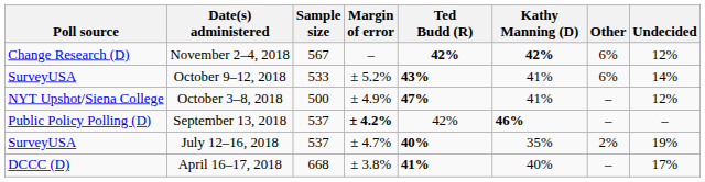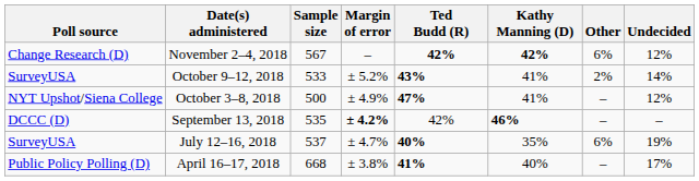 <table class="wikitable">
 <tr valign= bottom>
 <th>Poll source</th>
 <th>Date(s)<br>administered</th>
 <th>Sample<br>size</th>
 <th>Margin<br>of error</th>
 <th style="width:100px;">Ted<br>Budd (R)</th>
 <th style="width:100px;">Kathy<br>Manning (D)</th>
 <th>Other</th>
 <th>Undecided</th>
 </tr>
 <tr>
 <td><a href='#'>Change Research (D)</a></td>
 <td align=center>November 2–4, 2018</td>
 <td align=center>567</td>
 <td align=center>–</td>
 <td align=center><strong>42%</strong></td>
 <td align=center><strong>42%</strong></td>
 <td align=center>6%</td>
 <td align=center>12%</td>
 </tr>
 <tr>
 <td><a href='#'>SurveyUSA</a></td>
 <td align=center>October 9–12, 2018</td>
 <td align=center>533</td>
 <td align=center>± 5.2%</td>
 <td><strong>43%</strong></td>
 <td align=center>41%</td>
-<td align=center>6%</td>
+<td align=center>2%</td>
 <td align=center>14%</td>
 </tr>
 <tr>
 <td><a href='#'>NYT Upshot</a>/<a href='#'>Siena College</a></td>
 <td align=center>October 3–8, 2018</td>
 <td align=center>500</td>
 <td align=center>± 4.9%</td>
 <td><strong>47%</strong></td>
 <td align=center>41%</td>
 <td align=center>–</td>
 <td align=center>12%</td>
 </tr>
 <tr>
-<td><a href='#'>Public Policy Polling (D)</a></td>
+<td><a href='#'>DCCC (D)</a></td>
 <td align=center>September 13, 2018</td>
-<td align=center>537</td>
+<td align=center>535</td>
 <td align=center><strong>± 4.2%</strong></td>
 <td align=center>42%</td>
 <td><strong>46%</strong></td>
 <td align=center>–</td>
 <td align=center>–</td>
 </tr>
 <tr>
 <td><a href='#'>SurveyUSA</a></td>
 <td align=center>July 12–16, 2018</td>
 <td align=center>537</td>
 <td align=center>± 4.7%</td>
 <td><strong>40%</strong></td>
 <td align=center>35%</td>
-<td align=center>2%</td>
+<td align=center>6%</td>
 <td align=center>19%</td>
 </tr>
 <tr>
-<td><a href='#'>DCCC (D)</a></td>
+<td><a href='#'>Public Policy Polling (D)</a></td>
 <td align=center>April 16–17, 2018</td>
 <td align=center>668</td>
 <td align=center>± 3.8%</td>
 <td><strong>41%</strong></td>
 <td align=center>40%</td>
 <td align=center>–</td>
 <td align=center>17%</td>
 </tr>
 </table>
